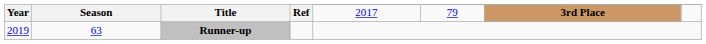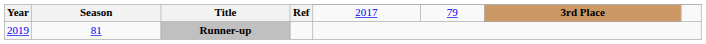 <table class="wikitable sortable" style="text-align:center" width="80%">
 <tr>
 <th style="width:25px;" rowspan="2">Year</th>
 <th style="width:180px;" rowspan="2">Season</th>
 <th style="width:180px;" rowspan="2">Title</th>
 <th style="width:25px;" rowspan="2">Ref</th>
 </tr>
 <tr>
 <td><a href='#'>2017</a></td>
 <td><a href='#'>79</a></td>
 <td style="background:#c96;"><strong>3rd Place</strong></td>
 <td></td>
 </tr>
 <tr>
 <td><a href='#'>2019</a></td>
-<td><a href='#'>63</a></td>
+<td><a href='#'>81</a></td>
 <td style="background:silver;"><strong>Runner-up</strong></td>
 <td></td>
 </tr>
 </table>
